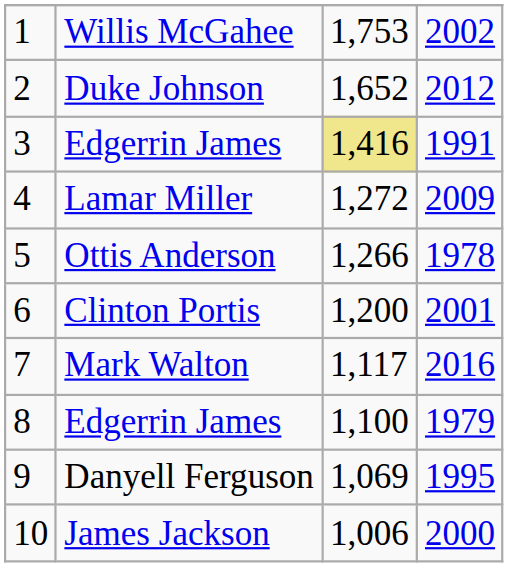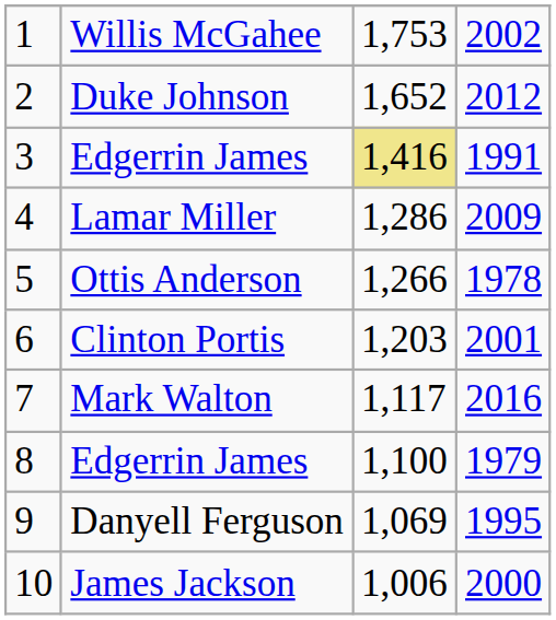 <table class="wikitable">
 <tr>
 </tr>
 <tr>
 <td>1</td>
 <td><a href='#'>Willis McGahee</a></td>
 <td>1,753</td>
 <td><a href='#'>2002</a></td>
 </tr>
 <tr>
 <td>2</td>
 <td><a href='#'>Duke Johnson</a></td>
 <td>1,652</td>
 <td><a href='#'>2012</a></td>
 </tr>
 <tr>
 <td>3</td>
 <td><a href='#'>Edgerrin James</a></td>
 <td style="background: khaki;">1,416</td>
 <td><a href='#'>1991</a></td>
 </tr>
 <tr>
 <td>4</td>
 <td><a href='#'>Lamar Miller</a></td>
-<td>1,272</td>
+<td>1,286</td>
 <td><a href='#'>2009</a></td>
 </tr>
 <tr>
 <td>5</td>
 <td><a href='#'>Ottis Anderson</a></td>
 <td>1,266</td>
 <td><a href='#'>1978</a></td>
 </tr>
 <tr>
 <td>6</td>
 <td><a href='#'>Clinton Portis</a></td>
-<td>1,200</td>
+<td>1,203</td>
 <td><a href='#'>2001</a></td>
 </tr>
 <tr>
 <td>7</td>
 <td><a href='#'>Mark Walton</a></td>
 <td>1,117</td>
 <td><a href='#'>2016</a></td>
 </tr>
 <tr>
 <td>8</td>
 <td><a href='#'>Edgerrin James</a></td>
 <td>1,100</td>
 <td><a href='#'>1979</a></td>
 </tr>
 <tr>
 <td>9</td>
 <td>Danyell Ferguson</td>
 <td>1,069</td>
 <td><a href='#'>1995</a></td>
 </tr>
 <tr>
 <td>10</td>
 <td><a href='#'>James Jackson</a></td>
 <td>1,006</td>
 <td><a href='#'>2000</a></td>
 </tr>
 </table>
